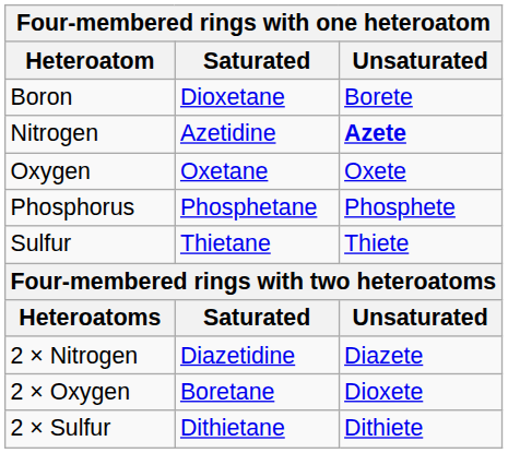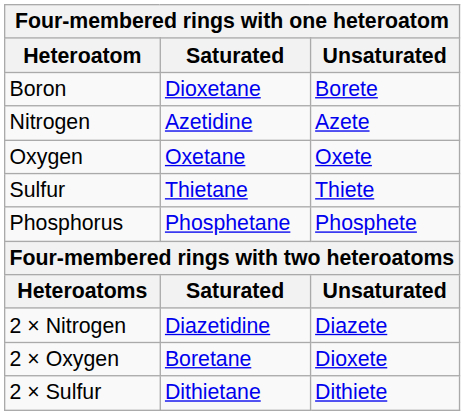 <table class="wikitable">
 <tr>
 <th colspan="3">Four-membered rings with one heteroatom</th>
 </tr>
 <tr>
 <th>Heteroatom</th>
 <th>Saturated</th>
 <th>Unsaturated</th>
 </tr>
 <tr>
 <td>Boron</td>
 <td><a href='#'>Dioxetane</a></td>
 <td><a href='#'>Borete</a></td>
 </tr>
 <tr>
 <td>Nitrogen</td>
 <td><a href='#'>Azetidine</a></td>
-<td><strong><a href='#'>Azete</a></strong></td>
+<td><a href='#'>Azete</a></td>
 </tr>
 <tr>
 <td>Oxygen</td>
 <td><a href='#'>Oxetane</a></td>
 <td><a href='#'>Oxete</a></td>
 </tr>
 <tr>
+<td>Sulfur</td>
+<td><a href='#'>Thietane</a></td>
+<td><a href='#'>Thiete</a></td>
+</tr>
+<tr>
 <td>Phosphorus</td>
 <td><a href='#'>Phosphetane</a></td>
 <td><a href='#'>Phosphete</a></td>
-</tr>
-<tr>
-<td>Sulfur</td>
-<td><a href='#'>Thietane</a></td>
-<td><a href='#'>Thiete</a></td>
 </tr>
 <tr>
 <th colspan="3">Four-membered rings with two heteroatoms</th>
 </tr>
 <tr>
 <th>Heteroatoms</th>
 <th>Saturated</th>
 <th>Unsaturated</th>
 </tr>
 <tr>
 <td>2 × Nitrogen</td>
 <td><a href='#'>Diazetidine</a></td>
 <td><a href='#'>Diazete</a></td>
 </tr>
 <tr>
 <td>2 × Oxygen</td>
 <td><a href='#'>Boretane</a></td>
 <td><a href='#'>Dioxete</a></td>
 </tr>
 <tr>
 <td>2 × Sulfur</td>
 <td><a href='#'>Dithietane</a></td>
 <td><a href='#'>Dithiete</a></td>
 </tr>
 </table>
